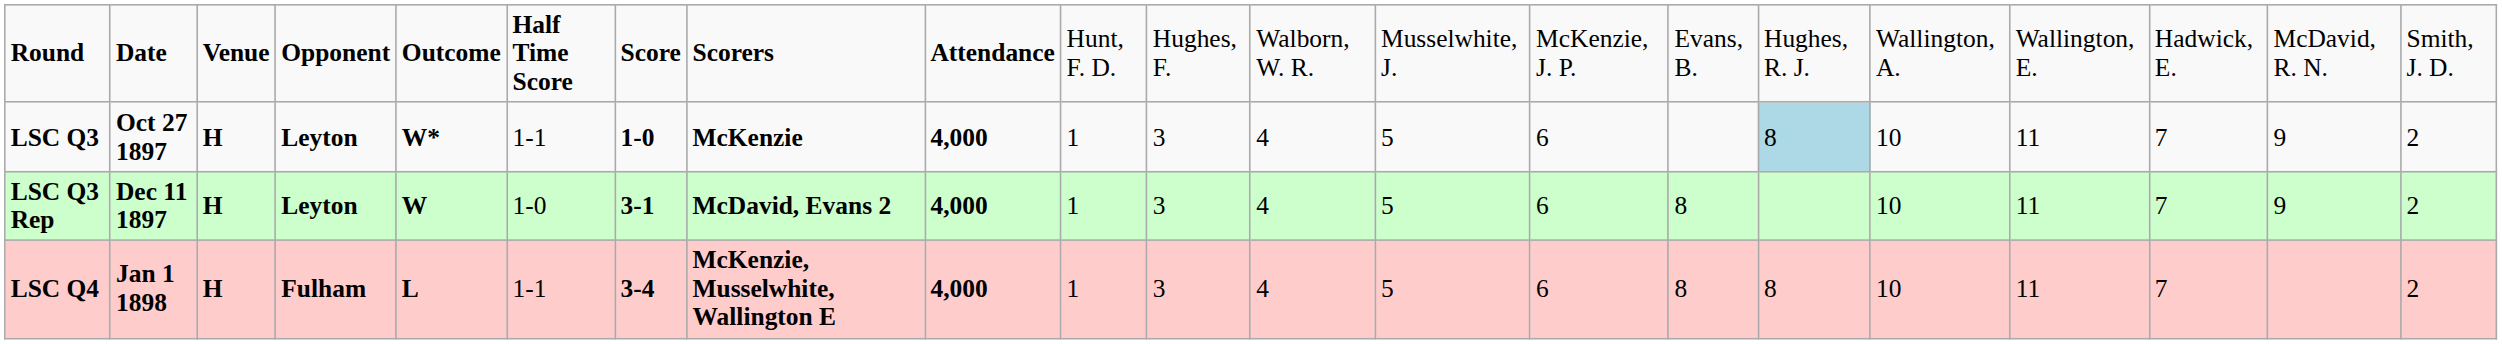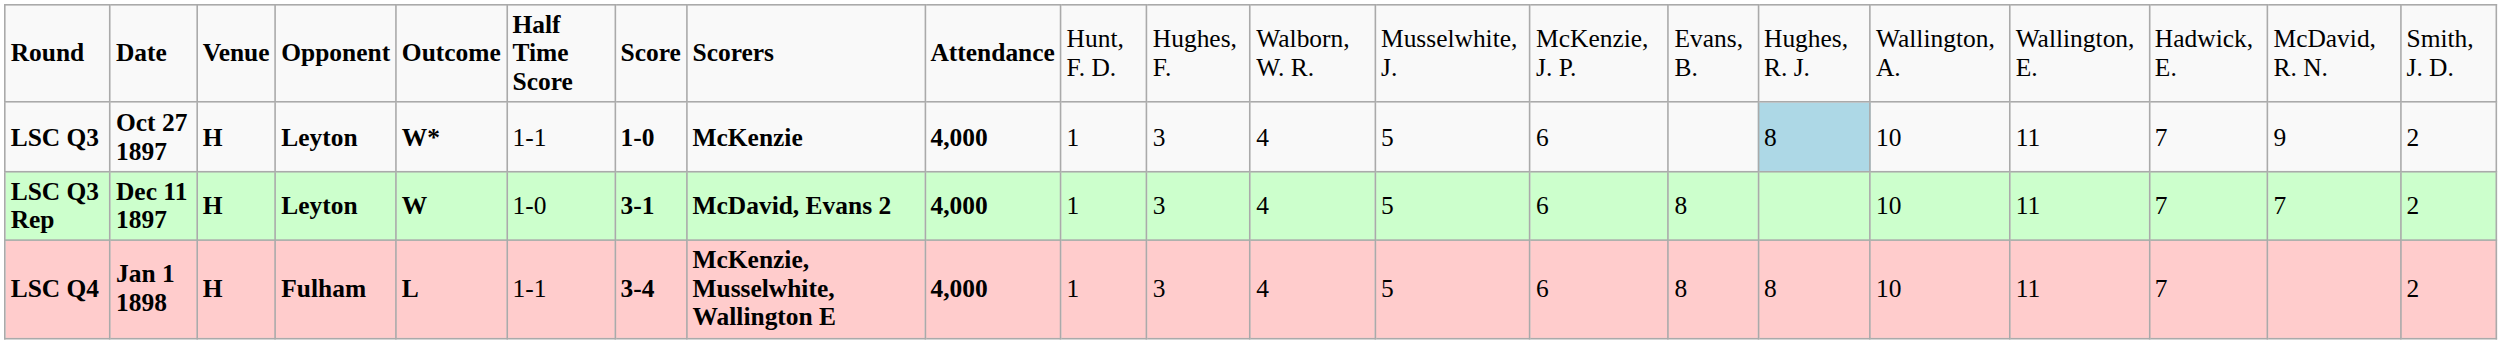 <table class="wikitable">
 <tr>
 <td><strong>Round</strong></td>
 <td><strong>Date</strong></td>
 <td><strong>Venue</strong></td>
 <td><strong>Opponent</strong></td>
 <td><strong>Outcome</strong></td>
 <td><strong>Half Time Score</strong></td>
 <td><strong>Score</strong></td>
 <td><strong>Scorers</strong></td>
 <td><strong>Attendance</strong></td>
 <td>Hunt, F. D.</td>
 <td>Hughes, F.</td>
 <td>Walborn, W. R.</td>
 <td>Musselwhite, J.</td>
 <td>McKenzie, J. P.</td>
 <td>Evans, B.</td>
 <td>Hughes, R. J.</td>
 <td>Wallington, A.</td>
 <td>Wallington, E.</td>
 <td>Hadwick, E.</td>
 <td>McDavid, R. N.</td>
 <td>Smith, J. D.</td>
 </tr>
 <tr>
 <td><strong>LSC Q3</strong></td>
 <td><strong>Oct 27 1897</strong></td>
 <td><strong>H</strong></td>
 <td><strong>Leyton</strong></td>
 <td><strong>W*</strong></td>
 <td>1-1</td>
 <td><strong>1-0</strong></td>
 <td><strong>McKenzie</strong></td>
 <td><strong>4,000</strong></td>
 <td>1</td>
 <td>3</td>
 <td>4</td>
 <td>5</td>
 <td>6</td>
 <td></td>
 <td style="background: lightblue;">8</td>
 <td>10</td>
 <td>11</td>
 <td>7</td>
 <td>9</td>
 <td>2</td>
 </tr>
 <tr bgcolor="#CCFFCC">
 <td><strong>LSC Q3 Rep</strong></td>
 <td><strong>Dec 11 1897</strong></td>
 <td><strong>H</strong></td>
 <td><strong>Leyton</strong></td>
 <td><strong>W</strong></td>
 <td>1-0</td>
 <td><strong>3-1</strong></td>
 <td><strong>McDavid, Evans 2</strong></td>
 <td><strong>4,000</strong></td>
 <td>1</td>
 <td>3</td>
 <td>4</td>
 <td>5</td>
 <td>6</td>
 <td>8</td>
 <td></td>
 <td>10</td>
 <td>11</td>
 <td>7</td>
-<td>9</td>
+<td>7</td>
 <td>2</td>
 </tr>
 <tr bgcolor="#FFCCCC">
 <td><strong>LSC Q4</strong></td>
 <td><strong>Jan 1 1898</strong></td>
 <td><strong>H</strong></td>
 <td><strong>Fulham</strong></td>
 <td><strong>L</strong></td>
 <td>1-1</td>
 <td><strong>3-4</strong></td>
 <td><strong>McKenzie, Musselwhite, Wallington E</strong></td>
 <td><strong>4,000</strong></td>
 <td>1</td>
 <td>3</td>
 <td>4</td>
 <td>5</td>
 <td>6</td>
 <td>8</td>
 <td>8</td>
 <td>10</td>
 <td>11</td>
 <td>7</td>
 <td></td>
 <td>2</td>
 </tr>
 </table>
